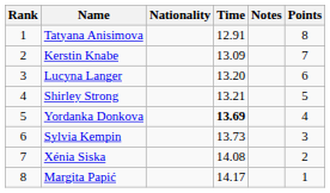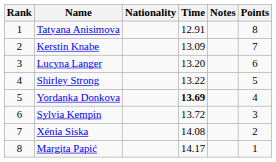 <table class="wikitable sortable" style="text-align:center">
 <tr>
 <th>Rank</th>
 <th>Name</th>
 <th>Nationality</th>
 <th>Time</th>
 <th>Notes</th>
 <th>Points</th>
 </tr>
 <tr>
 <td>1</td>
 <td align=left><a href='#'>Tatyana Anisimova</a></td>
 <td align=left></td>
 <td>12.91</td>
 <td></td>
 <td>8</td>
 </tr>
 <tr>
 <td>2</td>
 <td align=left><a href='#'>Kerstin Knabe</a></td>
 <td align=left></td>
 <td>13.09</td>
 <td></td>
 <td>7</td>
 </tr>
 <tr>
 <td>3</td>
 <td align=left><a href='#'>Lucyna Langer</a></td>
 <td align=left></td>
 <td>13.20</td>
 <td></td>
 <td>6</td>
 </tr>
 <tr>
 <td>4</td>
 <td align=left><a href='#'>Shirley Strong</a></td>
 <td align=left></td>
-<td>13.21</td>
+<td>13.22</td>
 <td></td>
 <td>5</td>
 </tr>
 <tr>
 <td>5</td>
 <td align=left><a href='#'>Yordanka Donkova</a></td>
 <td align=left></td>
 <td><strong>13.69</strong></td>
 <td></td>
 <td>4</td>
 </tr>
 <tr>
 <td>6</td>
 <td align=left><a href='#'>Sylvia Kempin</a></td>
 <td align=left></td>
-<td>13.73</td>
+<td>13.72</td>
 <td></td>
 <td>3</td>
 </tr>
 <tr>
 <td>7</td>
 <td align=left><a href='#'>Xénia Siska</a></td>
 <td align=left></td>
 <td>14.08</td>
 <td></td>
 <td>2</td>
 </tr>
 <tr>
 <td>8</td>
 <td align=left><a href='#'>Margita Papić</a></td>
 <td align=left></td>
 <td>14.17</td>
 <td></td>
 <td>1</td>
 </tr>
 </table>
